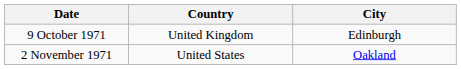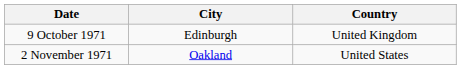 <table class="wikitable" style="text-align:center;">
 <tr>
 <th style="width:150px;">Date</th>
+<th style="width:200px;">City</th>
 <th style="width:200px;">Country</th>
-<th style="width:200px;">City</th>
 </tr>
 <tr>
 <td>9 October 1971</td>
+<td>Edinburgh</td>
 <td>United Kingdom</td>
-<td>Edinburgh</td>
 </tr>
 <tr>
 <td>2 November 1971</td>
+<td><a href='#'>Oakland</a></td>
 <td>United States</td>
-<td><a href='#'>Oakland</a></td>
 </tr>
 </table>
